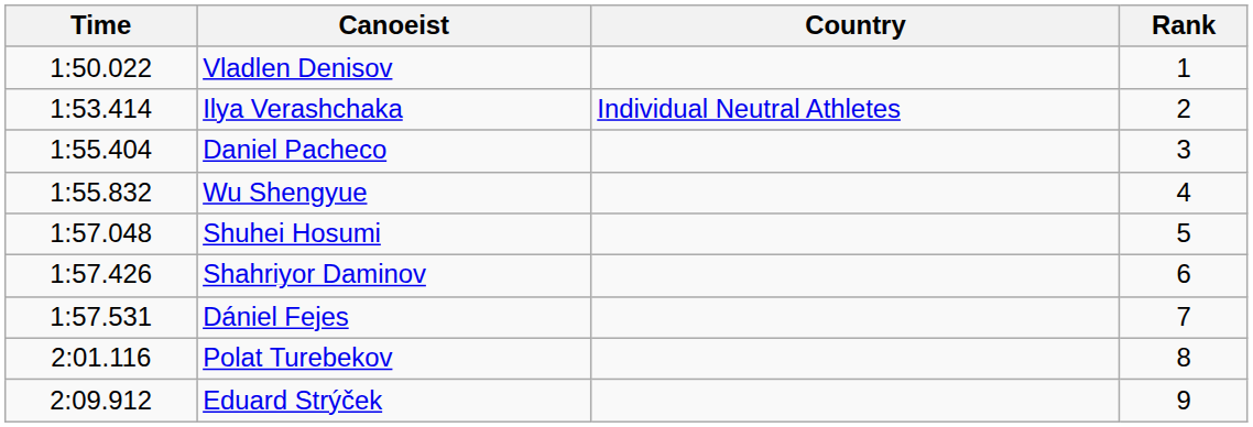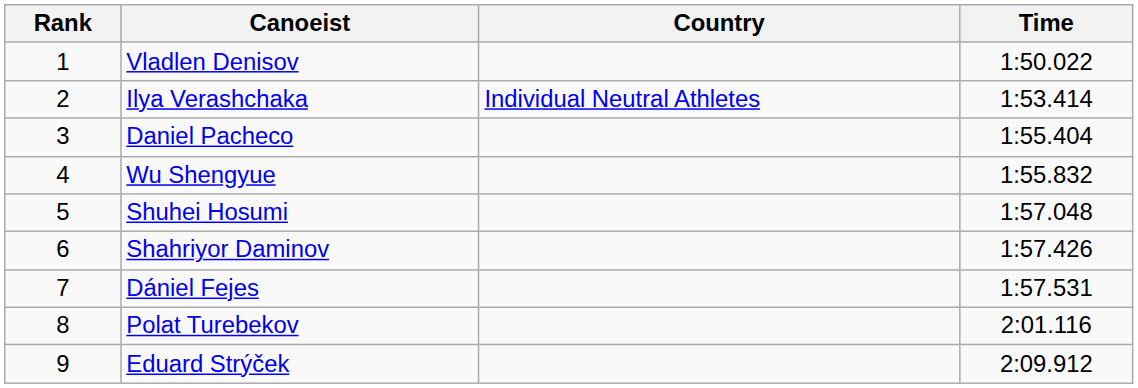 <table class="wikitable" style="text-align:center;width: 60%">
 <tr>
-<th>Time</th>
+<th>Rank</th>
 <th>Canoeist</th>
 <th>Country</th>
-<th>Rank</th>
+<th>Time</th>
 </tr>
 <tr>
-<td>1:50.022</td>
+<td>1</td>
 <td align="left"><a href='#'>Vladlen Denisov</a></td>
 <td align="left"></td>
-<td>1</td>
+<td>1:50.022</td>
 </tr>
 <tr>
-<td>1:53.414</td>
+<td>2</td>
 <td align="left"><a href='#'>Ilya Verashchaka</a></td>
 <td align="left"><a href='#'>Individual Neutral Athletes</a></td>
-<td>2</td>
+<td>1:53.414</td>
 </tr>
 <tr>
-<td>1:55.404</td>
+<td>3</td>
 <td align="left"><a href='#'>Daniel Pacheco</a></td>
 <td align="left"></td>
-<td>3</td>
+<td>1:55.404</td>
 </tr>
 <tr>
-<td>1:55.832</td>
+<td>4</td>
 <td align="left"><a href='#'>Wu Shengyue</a></td>
 <td align="left"></td>
-<td>4</td>
+<td>1:55.832</td>
 </tr>
 <tr>
-<td>1:57.048</td>
+<td>5</td>
 <td align="left"><a href='#'>Shuhei Hosumi</a></td>
 <td align="left"></td>
-<td>5</td>
+<td>1:57.048</td>
 </tr>
 <tr>
-<td>1:57.426</td>
+<td>6</td>
 <td align="left"><a href='#'>Shahriyor Daminov</a></td>
 <td align="left"></td>
-<td>6</td>
+<td>1:57.426</td>
 </tr>
 <tr>
-<td>1:57.531</td>
+<td>7</td>
 <td align="left"><a href='#'>Dániel Fejes</a></td>
 <td align="left"></td>
-<td>7</td>
+<td>1:57.531</td>
 </tr>
 <tr>
-<td>2:01.116</td>
+<td>8</td>
 <td align="left"><a href='#'>Polat Turebekov</a></td>
 <td align="left"></td>
-<td>8</td>
+<td>2:01.116</td>
 </tr>
 <tr>
-<td>2:09.912</td>
+<td>9</td>
 <td align="left"><a href='#'>Eduard Strýček</a></td>
 <td align="left"></td>
-<td>9</td>
+<td>2:09.912</td>
 </tr>
 </table>
